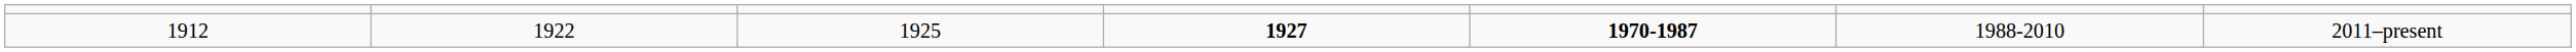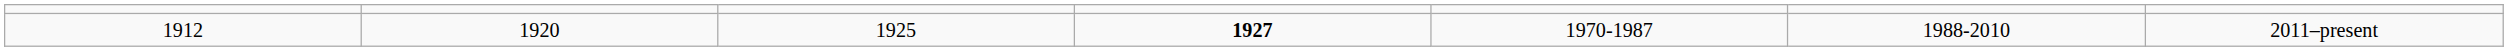 <table class="wikitable sortable" width="100%">
 <tr align="center">
 <td width="300" align="center"></td>
 <td width="300" align="center"></td>
 <td width="300" align="center"></td>
 <td width="300" align="center"></td>
 <td width="300" align="center"></td>
 <td width="300" align="center"></td>
 <td width="300" align="center"></td>
 </tr>
 <tr align="center">
 <td>1912</td>
-<td>1922</td>
+<td>1920</td>
 <td>1925</td>
 <td><strong>1927</strong></td>
-<td><strong>1970-1987</strong></td>
+<td>1970-1987</td>
 <td>1988-2010</td>
 <td>2011–present</td>
 </tr>
 </table>
